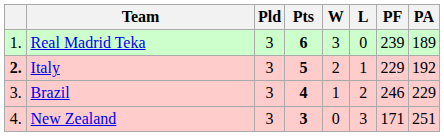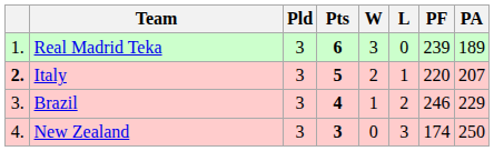 <table class=wikitable style="text-align:center">
 <tr>
 <th width=15></th>
 <th width=220>Team</th>
 <th width=20>Pld</th>
 <th width=30>Pts</th>
 <th width=20>W</th>
 <th width=20>L</th>
 <th width=20>PF</th>
 <th width=20>PA</th>
 </tr>
 <tr style="background: #ccffcc;">
 <td>1.</td>
 <td align=left> <a href='#'>Real Madrid Teka</a></td>
 <td>3</td>
 <td><strong>6</strong></td>
 <td>3</td>
 <td>0</td>
 <td>239</td>
 <td>189</td>
 </tr>
 <tr style="background:#ffcccc;">
 <td><strong>2.</strong></td>
 <td align=left> <a href='#'>Italy</a></td>
 <td>3</td>
 <td><strong>5</strong></td>
 <td>2</td>
 <td>1</td>
-<td>229</td>
-<td>192</td>
+<td>220</td>
+<td>207</td>
 </tr>
 <tr style="background:#ffcccc;">
 <td>3.</td>
 <td align=left> <a href='#'>Brazil</a></td>
 <td>3</td>
 <td><strong>4</strong></td>
 <td>1</td>
 <td>2</td>
 <td>246</td>
 <td>229</td>
 </tr>
 <tr style="background:#ffcccc;">
 <td>4.</td>
 <td align=left> <a href='#'>New Zealand</a></td>
 <td>3</td>
 <td><strong>3</strong></td>
 <td>0</td>
 <td>3</td>
-<td>171</td>
-<td>251</td>
+<td>174</td>
+<td>250</td>
 </tr>
 </table>
